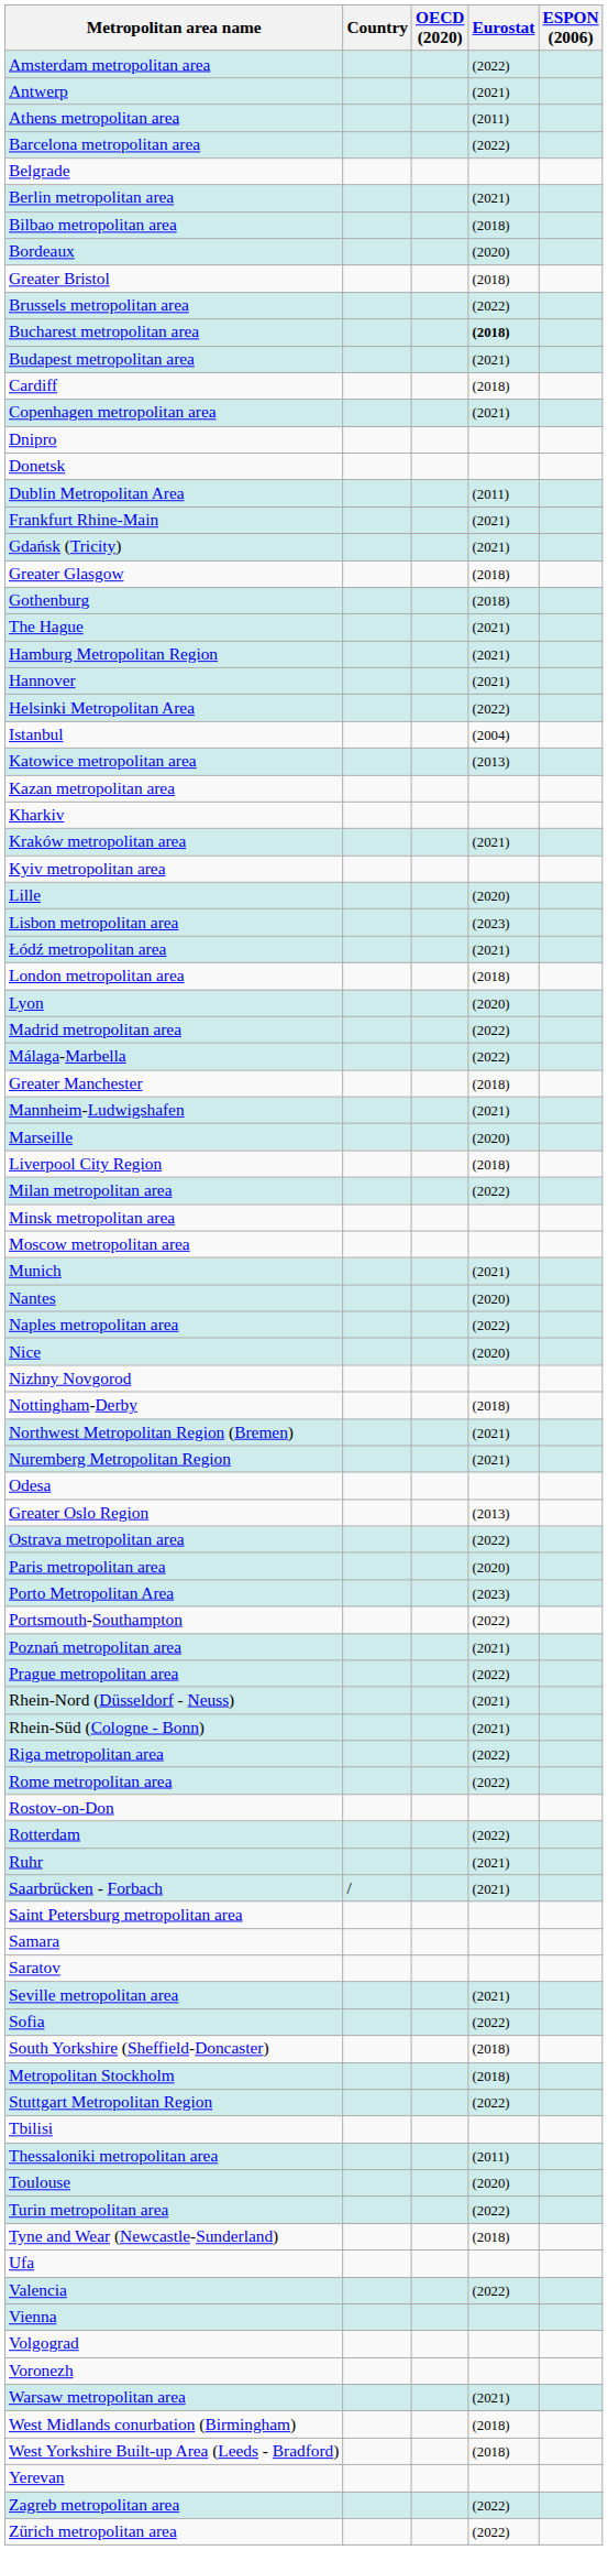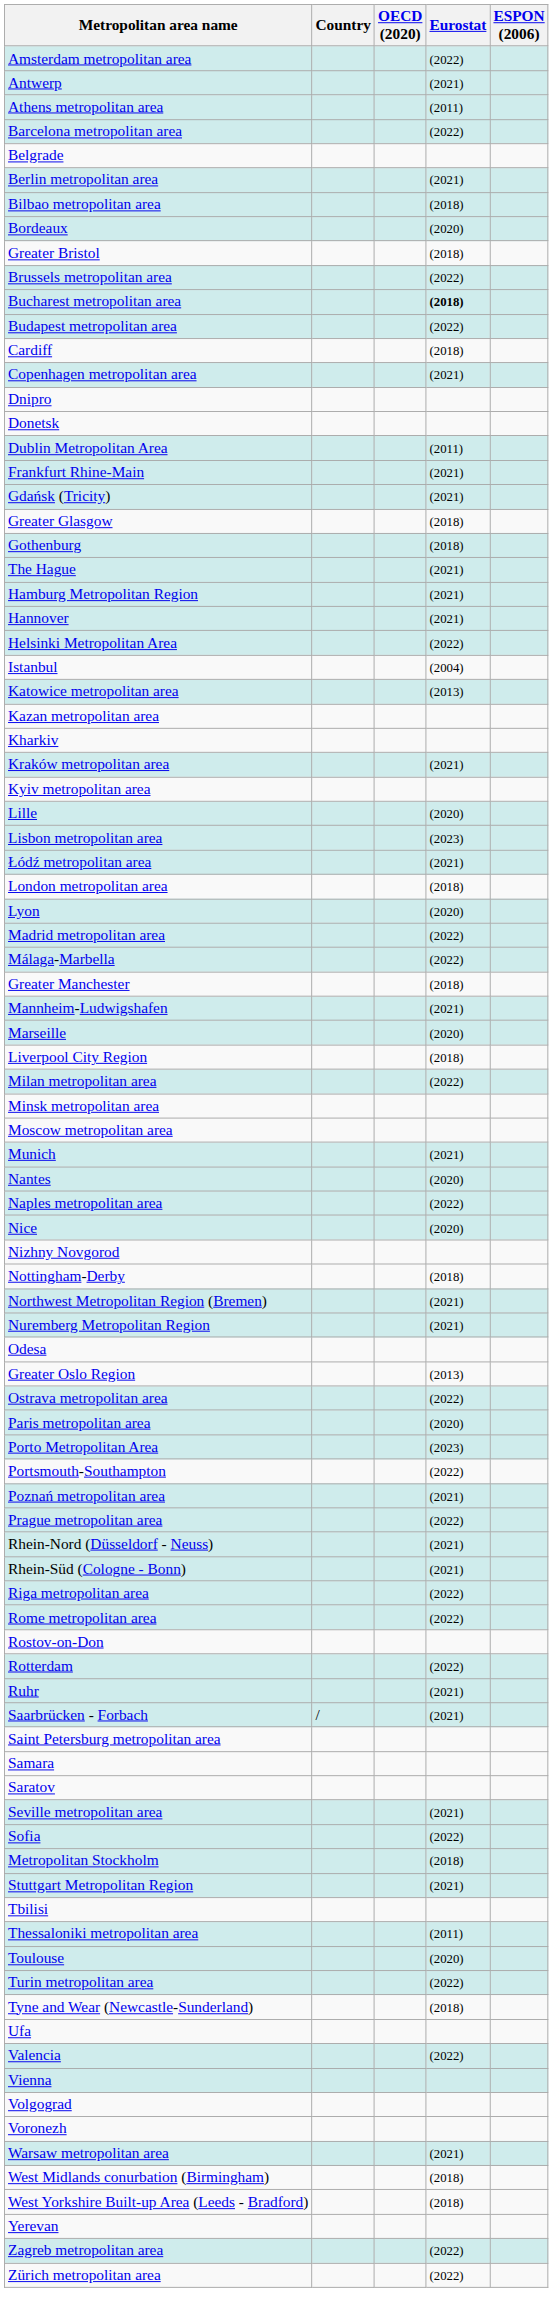 <table class="wikitable sortable sticky-header">
 <tr>
 <th>Metropolitan area name</th>
 <th>Country</th>
 <th><a href='#'>OECD</a><br>(2020)</th>
 <th><a href='#'>Eurostat</a></th>
 <th><a href='#'>ESPON</a><br>(2006)</th>
 </tr>
 <tr bgcolor="#CFECEC">
 <td><a href='#'>Amsterdam metropolitan area</a></td>
 <td></td>
 <td></td>
 <td> <small>(2022)</small></td>
 <td></td>
 </tr>
 <tr bgcolor="#CFECEC">
 <td><a href='#'>Antwerp</a></td>
 <td></td>
 <td></td>
 <td> <small>(2021)</small></td>
 <td></td>
 </tr>
 <tr bgcolor="#CFECEC">
 <td><a href='#'>Athens metropolitan area</a></td>
 <td></td>
 <td></td>
 <td> <small>(2011)</small></td>
 <td></td>
 </tr>
 <tr bgcolor="#CFECEC">
 <td><a href='#'>Barcelona metropolitan area</a></td>
 <td></td>
 <td></td>
 <td> <small>(2022)</small></td>
 <td></td>
 </tr>
 <tr>
 <td><a href='#'>Belgrade</a></td>
 <td></td>
 <td></td>
 <td></td>
 <td></td>
 </tr>
 <tr bgcolor="#CFECEC">
 <td><a href='#'>Berlin metropolitan area</a></td>
 <td></td>
 <td></td>
 <td> <small>(2021)</small></td>
 <td></td>
 </tr>
 <tr bgcolor="#CFECEC">
 <td><a href='#'>Bilbao metropolitan area</a></td>
 <td></td>
 <td></td>
 <td> <small>(2018)</small></td>
 <td></td>
 </tr>
 <tr bgcolor="#CFECEC">
 <td><a href='#'>Bordeaux</a></td>
 <td></td>
 <td></td>
 <td> <small>(2020)</small></td>
 <td></td>
 </tr>
 <tr>
 <td><a href='#'>Greater Bristol</a></td>
 <td></td>
 <td></td>
 <td> <small>(2018)</small></td>
 <td></td>
 </tr>
 <tr bgcolor="#CFECEC">
 <td><a href='#'>Brussels metropolitan area</a></td>
 <td></td>
 <td></td>
 <td> <small>(2022)</small></td>
 <td></td>
 </tr>
 <tr bgcolor="#CFECEC">
 <td><a href='#'>Bucharest metropolitan area</a></td>
 <td></td>
 <td></td>
 <td><strong> <small>(2018)</small></strong></td>
 <td></td>
 </tr>
 <tr bgcolor="#CFECEC">
 <td><a href='#'>Budapest metropolitan area</a></td>
 <td></td>
 <td></td>
-<td> <small>(2021)</small></td>
+<td> <small>(2022)</small></td>
 <td></td>
 </tr>
 <tr>
 <td><a href='#'>Cardiff</a></td>
 <td></td>
 <td></td>
 <td> <small>(2018)</small></td>
 <td></td>
 </tr>
 <tr bgcolor="#CFECEC">
 <td><a href='#'>Copenhagen metropolitan area</a></td>
 <td></td>
 <td></td>
 <td> <small>(2021)</small></td>
 <td></td>
 </tr>
 <tr>
 <td><a href='#'>Dnipro</a></td>
 <td></td>
 <td></td>
 <td></td>
 <td></td>
 </tr>
 <tr>
 <td><a href='#'>Donetsk</a></td>
 <td></td>
 <td></td>
 <td></td>
 <td></td>
 </tr>
 <tr bgcolor="#CFECEC">
 <td><a href='#'>Dublin Metropolitan Area</a></td>
 <td></td>
 <td></td>
 <td> <small>(2011)</small></td>
 <td></td>
 </tr>
 <tr bgcolor="#CFECEC">
 <td><a href='#'>Frankfurt Rhine-Main</a></td>
 <td></td>
 <td></td>
 <td> <small>(2021)</small></td>
 <td></td>
 </tr>
 <tr bgcolor="#CFECEC">
 <td><a href='#'>Gdańsk</a> (<a href='#'>Tricity</a>)</td>
 <td></td>
 <td></td>
 <td> <small>(2021)</small></td>
 <td></td>
 </tr>
 <tr>
 <td><a href='#'>Greater Glasgow</a></td>
 <td></td>
 <td></td>
 <td> <small>(2018)</small></td>
 <td></td>
 </tr>
 <tr bgcolor="#CFECEC">
 <td><a href='#'>Gothenburg</a></td>
 <td></td>
 <td></td>
 <td> <small>(2018)</small></td>
 <td></td>
 </tr>
 <tr bgcolor="#CFECEC">
 <td><a href='#'>The Hague</a></td>
 <td></td>
 <td></td>
 <td> <small>(2021)</small></td>
 <td></td>
 </tr>
 <tr bgcolor="#CFECEC">
 <td><a href='#'>Hamburg Metropolitan Region</a></td>
 <td></td>
 <td></td>
 <td> <small>(2021)</small></td>
 <td></td>
 </tr>
 <tr bgcolor="#CFECEC">
 <td><a href='#'>Hannover</a></td>
 <td></td>
 <td></td>
 <td> <small>(2021)</small></td>
 <td></td>
 </tr>
 <tr bgcolor="#CFECEC">
 <td><a href='#'>Helsinki Metropolitan Area</a></td>
 <td></td>
 <td></td>
 <td> <small>(2022)</small></td>
 <td></td>
 </tr>
 <tr>
 <td><a href='#'>Istanbul</a></td>
 <td></td>
 <td></td>
 <td> <small>(2004)</small></td>
 <td></td>
 </tr>
 <tr bgcolor="#CFECEC">
 <td><a href='#'>Katowice metropolitan area</a></td>
 <td></td>
 <td></td>
 <td> <small>(2013)</small></td>
 <td></td>
 </tr>
 <tr>
 <td><a href='#'>Kazan metropolitan area</a></td>
 <td></td>
 <td></td>
 <td></td>
 <td></td>
 </tr>
 <tr>
 <td><a href='#'>Kharkiv</a></td>
 <td></td>
 <td></td>
 <td></td>
 <td></td>
 </tr>
 <tr bgcolor="#CFECEC">
 <td><a href='#'>Kraków metropolitan area</a></td>
 <td></td>
 <td></td>
 <td> <small>(2021)</small></td>
 <td></td>
 </tr>
 <tr>
 <td><a href='#'>Kyiv metropolitan area</a></td>
 <td></td>
 <td></td>
 <td></td>
 <td></td>
 </tr>
 <tr bgcolor="#CFECEC">
 <td><a href='#'>Lille</a></td>
 <td></td>
 <td></td>
 <td> <small>(2020)</small></td>
 <td></td>
 </tr>
 <tr bgcolor="#CFECEC">
 <td><a href='#'>Lisbon metropolitan area</a></td>
 <td></td>
 <td></td>
 <td> <small>(2023)</small></td>
 <td></td>
 </tr>
 <tr bgcolor="#CFECEC">
 <td><a href='#'>Łódź metropolitan area</a></td>
 <td></td>
 <td></td>
 <td> <small>(2021)</small></td>
 <td></td>
 </tr>
 <tr>
 <td><a href='#'>London metropolitan area</a></td>
 <td></td>
 <td></td>
 <td> <small>(2018)</small></td>
 <td></td>
 </tr>
 <tr bgcolor="#CFECEC">
 <td><a href='#'>Lyon</a></td>
 <td></td>
 <td></td>
 <td> <small>(2020)</small></td>
 <td></td>
 </tr>
 <tr bgcolor="#CFECEC">
 <td><a href='#'>Madrid metropolitan area</a></td>
 <td></td>
 <td></td>
 <td> <small>(2022)</small></td>
 <td></td>
 </tr>
 <tr bgcolor="#CFECEC">
 <td><a href='#'>Málaga</a>-<a href='#'>Marbella</a></td>
 <td></td>
 <td></td>
 <td> <small>(2022)</small></td>
 <td></td>
 </tr>
 <tr>
 <td><a href='#'>Greater Manchester</a></td>
 <td></td>
 <td></td>
 <td> <small>(2018)</small></td>
 <td></td>
 </tr>
 <tr bgcolor="#CFECEC">
 <td><a href='#'>Mannheim</a>-<a href='#'>Ludwigshafen</a></td>
 <td></td>
 <td></td>
 <td> <small>(2021)</small></td>
 <td></td>
 </tr>
 <tr bgcolor="#CFECEC">
 <td><a href='#'>Marseille</a></td>
 <td></td>
 <td></td>
 <td> <small>(2020)</small></td>
 <td></td>
 </tr>
 <tr>
 <td><a href='#'>Liverpool City Region</a></td>
 <td></td>
 <td></td>
 <td> <small>(2018)</small></td>
 <td></td>
 </tr>
 <tr bgcolor="#CFECEC">
 <td><a href='#'>Milan metropolitan area</a></td>
 <td></td>
 <td></td>
 <td> <small>(2022)</small></td>
 <td></td>
 </tr>
 <tr>
 <td><a href='#'>Minsk metropolitan area</a></td>
 <td></td>
 <td></td>
 <td></td>
 <td></td>
 </tr>
 <tr>
 <td><a href='#'>Moscow metropolitan area</a></td>
 <td></td>
 <td></td>
 <td></td>
 <td></td>
 </tr>
 <tr bgcolor="#CFECEC">
 <td><a href='#'>Munich</a></td>
 <td></td>
 <td></td>
 <td> <small>(2021)</small></td>
 <td></td>
 </tr>
 <tr bgcolor="#CFECEC">
 <td><a href='#'>Nantes</a></td>
 <td></td>
 <td></td>
 <td> <small>(2020)</small></td>
 <td></td>
 </tr>
 <tr bgcolor="#CFECEC">
 <td><a href='#'>Naples metropolitan area</a></td>
 <td></td>
 <td></td>
 <td> <small>(2022)</small></td>
 <td></td>
 </tr>
 <tr bgcolor="#CFECEC">
 <td><a href='#'>Nice</a></td>
 <td></td>
 <td></td>
 <td> <small>(2020)</small></td>
 <td></td>
 </tr>
 <tr>
 <td><a href='#'>Nizhny Novgorod</a></td>
 <td></td>
 <td></td>
 <td></td>
 <td></td>
 </tr>
 <tr>
 <td><a href='#'>Nottingham</a>-<a href='#'>Derby</a></td>
 <td></td>
 <td></td>
 <td> <small>(2018)</small></td>
 <td></td>
 </tr>
 <tr bgcolor="#CFECEC">
 <td><a href='#'>Northwest Metropolitan Region</a> (<a href='#'>Bremen</a>)</td>
 <td></td>
 <td></td>
 <td> <small>(2021)</small></td>
 <td></td>
 </tr>
 <tr bgcolor="#CFECEC">
 <td><a href='#'>Nuremberg Metropolitan Region</a></td>
 <td></td>
 <td></td>
 <td> <small>(2021)</small></td>
 <td></td>
 </tr>
 <tr>
 <td><a href='#'>Odesa</a></td>
 <td></td>
 <td></td>
 <td></td>
 <td></td>
 </tr>
 <tr>
 <td><a href='#'>Greater Oslo Region</a></td>
 <td></td>
 <td></td>
 <td> <small>(2013)</small></td>
 <td></td>
 </tr>
 <tr bgcolor="#CFECEC">
 <td><a href='#'>Ostrava metropolitan area</a></td>
 <td></td>
 <td></td>
 <td> <small>(2022)</small></td>
 <td></td>
 </tr>
 <tr bgcolor="#CFECEC">
 <td><a href='#'>Paris metropolitan area</a></td>
 <td></td>
 <td></td>
 <td> <small>(2020)</small></td>
 <td></td>
 </tr>
 <tr bgcolor="#CFECEC">
 <td><a href='#'>Porto Metropolitan Area</a></td>
 <td></td>
 <td></td>
 <td> <small>(2023)</small></td>
 <td></td>
 </tr>
 <tr>
 <td><a href='#'>Portsmouth</a>-<a href='#'>Southampton</a></td>
 <td></td>
 <td></td>
 <td> <small>(2022)</small></td>
 <td></td>
 </tr>
 <tr bgcolor="#CFECEC">
 <td><a href='#'>Poznań metropolitan area</a></td>
 <td></td>
 <td></td>
 <td> <small>(2021)</small></td>
 <td></td>
 </tr>
 <tr bgcolor="#CFECEC">
 <td><a href='#'>Prague metropolitan area</a></td>
 <td></td>
 <td></td>
 <td> <small>(2022)</small></td>
 <td></td>
 </tr>
 <tr bgcolor="#CFECEC">
 <td>Rhein-Nord (<a href='#'>Düsseldorf</a> - <a href='#'>Neuss</a>)</td>
 <td></td>
 <td></td>
 <td> <small>(2021)</small></td>
 <td></td>
 </tr>
 <tr bgcolor="#CFECEC">
 <td>Rhein-Süd (<a href='#'>Cologne - Bonn</a>)</td>
 <td></td>
 <td></td>
 <td> <small>(2021)</small></td>
 <td></td>
 </tr>
 <tr bgcolor="#CFECEC">
 <td><a href='#'>Riga metropolitan area</a></td>
 <td></td>
 <td></td>
 <td> <small>(2022)</small></td>
 <td></td>
 </tr>
 <tr bgcolor="#CFECEC">
 <td><a href='#'>Rome metropolitan area</a></td>
 <td></td>
 <td></td>
 <td> <small>(2022)</small></td>
 <td></td>
 </tr>
 <tr>
 <td><a href='#'>Rostov-on-Don</a></td>
 <td></td>
 <td></td>
 <td></td>
 <td></td>
 </tr>
 <tr bgcolor="#CFECEC">
 <td><a href='#'>Rotterdam</a></td>
 <td></td>
 <td></td>
 <td> <small>(2022)</small></td>
 <td></td>
 </tr>
 <tr bgcolor="#CFECEC">
 <td><a href='#'>Ruhr</a></td>
 <td></td>
 <td></td>
 <td> <small>(2021)</small></td>
 <td></td>
 </tr>
 <tr bgcolor="#CFECEC">
 <td><a href='#'>Saarbrücken</a> - <a href='#'>Forbach</a></td>
 <td>/<br></td>
 <td></td>
 <td> <small>(2021)</small></td>
 <td></td>
 </tr>
 <tr>
 <td><a href='#'>Saint Petersburg metropolitan area</a></td>
 <td></td>
 <td></td>
 <td></td>
 <td></td>
 </tr>
 <tr>
 <td><a href='#'>Samara</a></td>
 <td></td>
 <td></td>
 <td></td>
 <td></td>
 </tr>
 <tr>
 <td><a href='#'>Saratov</a></td>
 <td></td>
 <td></td>
 <td></td>
 <td></td>
 </tr>
 <tr bgcolor="#CFECEC">
 <td><a href='#'>Seville metropolitan area</a></td>
 <td></td>
 <td></td>
 <td> <small>(2021)</small></td>
 <td></td>
 </tr>
 <tr bgcolor="#CFECEC">
 <td><a href='#'>Sofia</a></td>
 <td></td>
 <td></td>
 <td> <small>(2022)</small></td>
 <td></td>
 </tr>
-<tr>
-<td><a href='#'>South Yorkshire</a> (<a href='#'>Sheffield</a>-<a href='#'>Doncaster</a>)</td>
-<td></td>
-<td></td>
-<td> <small>(2018)</small></td>
-<td></td>
-</tr>
 <tr bgcolor="#CFECEC">
 <td><a href='#'>Metropolitan Stockholm</a></td>
 <td></td>
 <td></td>
 <td> <small>(2018)</small></td>
 <td></td>
 </tr>
 <tr bgcolor="#CFECEC">
 <td><a href='#'>Stuttgart Metropolitan Region</a></td>
 <td></td>
 <td></td>
-<td> <small>(2022)</small></td>
+<td> <small>(2021)</small></td>
 <td></td>
 </tr>
 <tr>
 <td><a href='#'>Tbilisi</a></td>
 <td></td>
 <td></td>
 <td></td>
 <td></td>
 </tr>
 <tr bgcolor="#CFECEC">
 <td><a href='#'>Thessaloniki metropolitan area</a></td>
 <td></td>
 <td></td>
 <td> <small>(2011)</small></td>
 <td></td>
 </tr>
 <tr bgcolor="#CFECEC">
 <td><a href='#'>Toulouse</a></td>
 <td></td>
 <td></td>
 <td> <small>(2020)</small></td>
 <td></td>
 </tr>
 <tr bgcolor="#CFECEC">
 <td><a href='#'>Turin metropolitan area</a></td>
 <td></td>
 <td></td>
 <td> <small>(2022)</small></td>
 <td></td>
 </tr>
 <tr>
 <td><a href='#'>Tyne and Wear</a> (<a href='#'>Newcastle</a>-<a href='#'>Sunderland</a>)</td>
 <td></td>
 <td></td>
 <td> <small>(2018)</small></td>
 <td></td>
 </tr>
 <tr>
 <td><a href='#'>Ufa</a></td>
 <td></td>
 <td></td>
 <td></td>
 <td></td>
 </tr>
 <tr bgcolor="#CFECEC">
 <td><a href='#'>Valencia</a></td>
 <td></td>
 <td></td>
 <td> <small>(2022)</small></td>
 <td></td>
 </tr>
 <tr bgcolor="#CFECEC">
 <td><a href='#'>Vienna</a></td>
 <td></td>
 <td></td>
 <td></td>
 <td></td>
 </tr>
 <tr>
 <td><a href='#'>Volgograd</a></td>
 <td></td>
 <td></td>
 <td></td>
 <td></td>
 </tr>
 <tr>
 <td><a href='#'>Voronezh</a></td>
 <td></td>
 <td></td>
 <td></td>
 <td></td>
 </tr>
 <tr bgcolor="#CFECEC">
 <td><a href='#'>Warsaw metropolitan area</a></td>
 <td></td>
 <td></td>
 <td> <small>(2021)</small></td>
 <td></td>
 </tr>
 <tr>
 <td><a href='#'>West Midlands conurbation</a> (<a href='#'>Birmingham</a>)</td>
 <td></td>
 <td></td>
 <td> <small>(2018)</small></td>
 <td></td>
 </tr>
 <tr>
 <td><a href='#'>West Yorkshire Built-up Area</a> (<a href='#'>Leeds</a> - <a href='#'>Bradford</a>)</td>
 <td></td>
 <td></td>
 <td> <small>(2018)</small></td>
 <td></td>
 </tr>
 <tr>
 <td><a href='#'>Yerevan</a></td>
 <td></td>
 <td></td>
 <td></td>
 <td></td>
 </tr>
 <tr bgcolor="#CFECEC">
 <td><a href='#'>Zagreb metropolitan area</a></td>
 <td></td>
 <td></td>
 <td> <small>(2022)</small></td>
 <td></td>
 </tr>
 <tr>
 <td><a href='#'>Zürich metropolitan area</a></td>
 <td></td>
 <td></td>
 <td> <small>(2022)</small></td>
 <td></td>
 </tr>
 </table>
